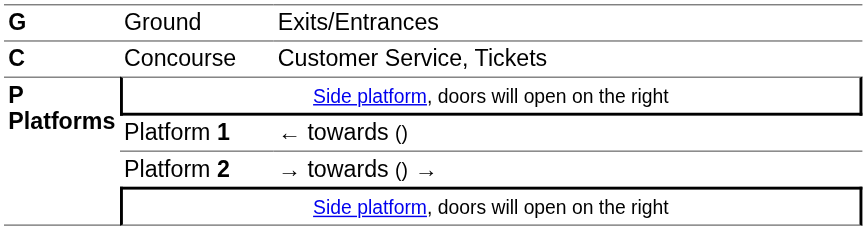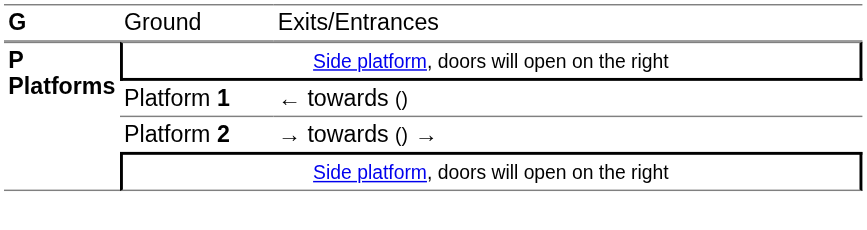 <table table border=0 cellspacing=0 cellpadding=3>
 <tr>
 <td style="border-bottom:solid 1px gray;border-top:solid 1px gray;" width=50 valign=top><strong>G</strong></td>
 <td style="border-top:solid 1px gray;border-bottom:solid 1px gray;" width=100 valign=top>Ground</td>
 <td style="border-top:solid 1px gray;border-bottom:solid 1px gray;" width=400 valign=top>Exits/Entrances</td>
-</tr>
-<tr>
-<td valign=top><strong>C</strong></td>
-<td valign=top>Concourse</td>
-<td valign=top>Customer Service, Tickets</td>
 </tr>
 <tr>
 <td style="border-top:solid 1px gray;border-bottom:solid 1px gray;" rowspan=4 valign=top><strong>P<br>Platforms</strong></td>
 <td style="border-top:solid 1px gray;border-right:solid 2px black;border-left:solid 2px black;border-bottom:solid 2px black;text-align:center;" colspan=2><small><a href='#'>Side platform</a>, doors will open on the right</small></td>
 </tr>
 <tr>
 <td style="border-bottom:solid 1px gray;">Platform <span><strong>1</strong></span></td>
 <td style="border-bottom:solid 1px gray;">←  towards  <small>()</small></td>
 </tr>
 <tr>
 <td>Platform <span><strong>2</strong></span></td>
 <td><span>→</span>  towards  <small>()</small> →</td>
 </tr>
 <tr>
 <td style="border-bottom:solid 1px gray;border-top:solid 2px black;border-right:solid 2px black;border-left:solid 2px black;text-align:center;" colspan=2><small><a href='#'>Side platform</a>, doors will open on the right</small></td>
 </tr>
 </table>
